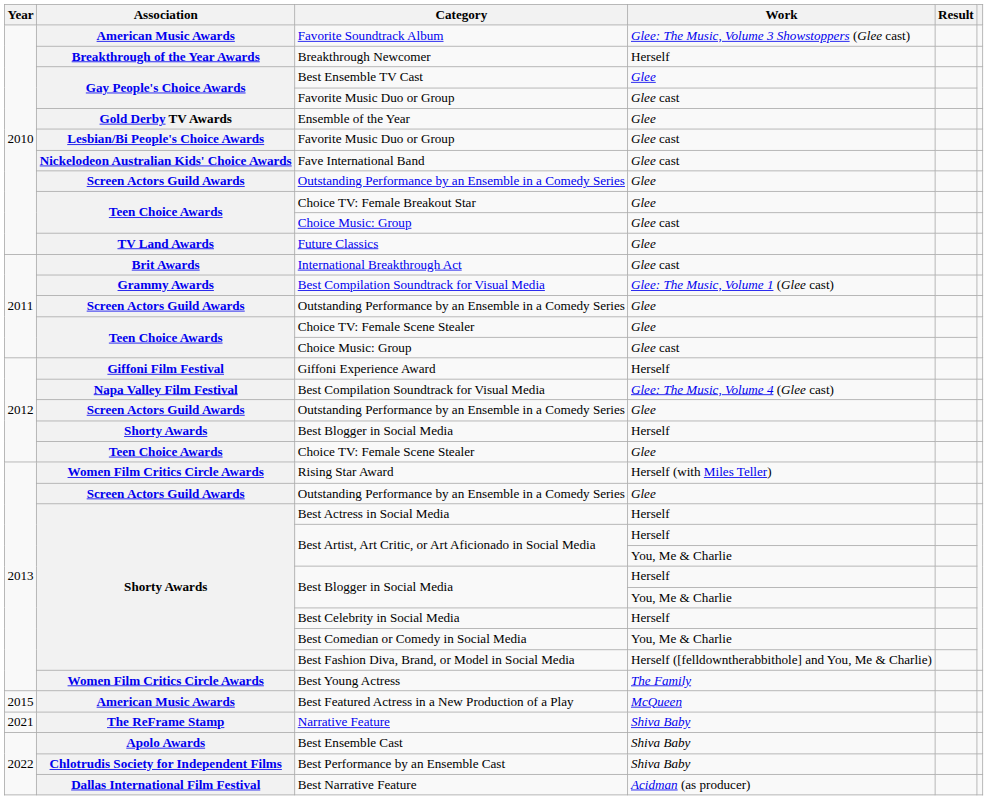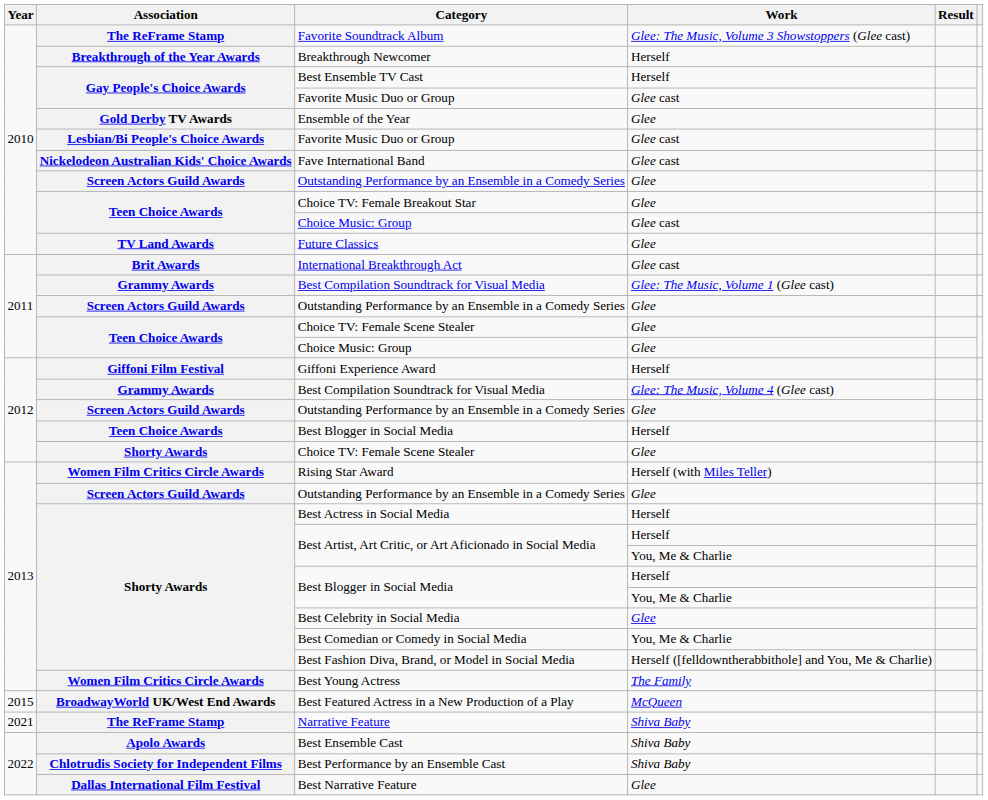 <table class="wikitable plainrowheaders">
 <tr>
 <th scope="col">Year</th>
 <th scope="col">Association</th>
 <th scope="col">Category</th>
 <th scope="col">Work</th>
 <th scope="col">Result</th>
 <th></th>
 </tr>
 <tr>
 <td rowspan="11">2010</td>
-<th scope="row"><a href='#'>American Music Awards</a></th>
+<th scope="row"><a href='#'>The ReFrame Stamp</a></th>
 <td><a href='#'>Favorite Soundtrack Album</a></td>
 <td><em><a href='#'>Glee: The Music, Volume 3 Showstoppers</a></em> (<em>Glee</em> cast)</td>
 <td></td>
 <td style="text-align:center;"></td>
 </tr>
 <tr>
 <th scope="row"><a href='#'>Breakthrough of the Year Awards</a></th>
 <td>Breakthrough Newcomer</td>
 <td>Herself</td>
 <td></td>
 <td style="text-align:center;"></td>
 </tr>
 <tr>
 <th scope="row" rowspan="2"><a href='#'>Gay People's Choice Awards</a></th>
 <td>Best Ensemble TV Cast</td>
-<td><em><a href='#'>Glee</a></em></td>
+<td>Herself</td>
 <td></td>
 <td style="text-align:center;" rowspan="2"></td>
 </tr>
 <tr>
 <td>Favorite Music Duo or Group</td>
 <td><em>Glee</em> cast</td>
 <td></td>
 </tr>
 <tr>
 <th scope="row"><a href='#'>Gold Derby</a> TV Awards</th>
 <td>Ensemble of the Year</td>
 <td><em>Glee</em></td>
 <td></td>
 <td style="text-align:center;"></td>
 </tr>
 <tr>
 <th scope="row"><a href='#'>Lesbian/Bi People's Choice Awards</a></th>
 <td>Favorite Music Duo or Group</td>
 <td><em>Glee</em> cast</td>
 <td></td>
 <td style="text-align:center;"></td>
 </tr>
 <tr>
 <th scope="row"><a href='#'>Nickelodeon Australian Kids' Choice Awards</a></th>
 <td>Fave International Band</td>
 <td><em>Glee</em> cast</td>
 <td></td>
 <td style="text-align:center;"></td>
 </tr>
 <tr>
 <th scope="row"><a href='#'>Screen Actors Guild Awards</a></th>
 <td><a href='#'>Outstanding Performance by an Ensemble in a Comedy Series</a></td>
 <td><em>Glee</em></td>
 <td></td>
 <td style="text-align:center;"></td>
 </tr>
 <tr>
 <th scope="row" rowspan="2"><a href='#'>Teen Choice Awards</a></th>
 <td>Choice TV: Female Breakout Star</td>
 <td><em>Glee</em></td>
 <td></td>
 <td style="text-align:center;"></td>
 </tr>
 <tr>
 <td><a href='#'>Choice Music: Group</a></td>
 <td><em>Glee</em> cast</td>
 <td></td>
 <td style="text-align:center;"></td>
 </tr>
 <tr>
 <th scope="row"><a href='#'>TV Land Awards</a></th>
 <td><a href='#'>Future Classics</a></td>
 <td><em>Glee</em></td>
 <td></td>
 <td style="text-align:center;"></td>
 </tr>
 <tr>
 <td rowspan="5">2011</td>
 <th scope="row"><a href='#'>Brit Awards</a></th>
 <td><a href='#'>International Breakthrough Act</a></td>
 <td><em>Glee</em> cast</td>
 <td></td>
 <td style="text-align:center;"></td>
 </tr>
 <tr>
 <th scope="row"><a href='#'>Grammy Awards</a></th>
 <td><a href='#'>Best Compilation Soundtrack for Visual Media</a></td>
 <td><em><a href='#'>Glee: The Music, Volume 1</a></em> (<em>Glee</em> cast)</td>
 <td></td>
 <td style="text-align:center;"></td>
 </tr>
 <tr>
 <th scope="row"><a href='#'>Screen Actors Guild Awards</a></th>
 <td>Outstanding Performance by an Ensemble in a Comedy Series</td>
 <td><em>Glee</em></td>
 <td></td>
 <td style="text-align:center;"></td>
 </tr>
 <tr>
 <th scope="row" rowspan="2"><a href='#'>Teen Choice Awards</a></th>
 <td>Choice TV: Female Scene Stealer</td>
 <td><em>Glee</em></td>
 <td></td>
 <td style="text-align:center;" rowspan="2"></td>
 </tr>
 <tr>
 <td>Choice Music: Group</td>
-<td><em>Glee</em> cast</td>
+<td><em>Glee</em></td>
 <td></td>
 </tr>
 <tr>
 <td rowspan="5">2012</td>
 <th scope="row"><a href='#'>Giffoni Film Festival</a></th>
 <td>Giffoni Experience Award</td>
 <td>Herself</td>
 <td></td>
 <td style="text-align:center;"></td>
 </tr>
 <tr>
-<th scope="row"><a href='#'>Napa Valley Film Festival</a></th>
+<th scope="row"><a href='#'>Grammy Awards</a></th>
 <td>Best Compilation Soundtrack for Visual Media</td>
 <td><em><a href='#'>Glee: The Music, Volume 4</a></em> (<em>Glee</em> cast)</td>
 <td></td>
 <td style="text-align:center;"></td>
 </tr>
 <tr>
 <th scope="row"><a href='#'>Screen Actors Guild Awards</a></th>
 <td>Outstanding Performance by an Ensemble in a Comedy Series</td>
 <td><em>Glee</em></td>
 <td></td>
 <td style="text-align:center;"></td>
 </tr>
 <tr>
-<th scope="row"><a href='#'>Shorty Awards</a></th>
+<th scope="row"><a href='#'>Teen Choice Awards</a></th>
 <td>Best Blogger in Social Media</td>
 <td>Herself</td>
 <td></td>
 <td style="text-align:center;"></td>
 </tr>
 <tr>
-<th scope="row"><a href='#'>Teen Choice Awards</a></th>
+<th scope="row"><a href='#'>Shorty Awards</a></th>
 <td>Choice TV: Female Scene Stealer</td>
 <td><em>Glee</em></td>
 <td></td>
 <td style="text-align:center;"></td>
 </tr>
 <tr>
 <td rowspan="11">2013</td>
 <th scope="row"><a href='#'>Women Film Critics Circle Awards</a></th>
 <td>Rising Star Award</td>
 <td>Herself (with <a href='#'>Miles Teller</a>)</td>
 <td></td>
 <td style="text-align:center;"></td>
 </tr>
 <tr>
 <th scope="row"><a href='#'>Screen Actors Guild Awards</a></th>
 <td>Outstanding Performance by an Ensemble in a Comedy Series</td>
 <td><em>Glee</em></td>
 <td></td>
 <td style="text-align:center;"></td>
 </tr>
 <tr>
 <th scope="row" rowspan="8">Shorty Awards</th>
 <td>Best Actress in Social Media</td>
 <td>Herself</td>
 <td></td>
 <td style="text-align:center;" rowspan="8"><br></td>
 </tr>
 <tr>
 <td rowspan="2">Best Artist, Art Critic, or Art Aficionado in Social Media</td>
 <td>Herself</td>
 <td></td>
 </tr>
 <tr>
 <td>You, Me & Charlie</td>
 <td></td>
 </tr>
 <tr>
 <td rowspan="2">Best Blogger in Social Media</td>
 <td>Herself</td>
 <td></td>
 </tr>
 <tr>
 <td>You, Me & Charlie</td>
 <td></td>
 </tr>
 <tr>
 <td>Best Celebrity in Social Media</td>
-<td>Herself</td>
+<td><em><a href='#'>Glee</a></em></td>
 <td></td>
 </tr>
 <tr>
 <td>Best Comedian or Comedy in Social Media</td>
 <td>You, Me & Charlie</td>
 <td></td>
 </tr>
 <tr>
 <td>Best Fashion Diva, Brand, or Model in Social Media</td>
 <td>Herself ([felldowntherabbithole] and You, Me & Charlie)</td>
 <td></td>
 </tr>
 <tr>
 <th scope="row"><a href='#'>Women Film Critics Circle Awards</a></th>
 <td>Best Young Actress</td>
 <td><em><a href='#'>The Family</a></em></td>
 <td></td>
 <td style="text-align:center;"></td>
 </tr>
 <tr>
 <td>2015</td>
-<th scope="row"><a href='#'>American Music Awards</a></th>
+<th scope="row"><a href='#'>BroadwayWorld</a> UK/West End Awards</th>
 <td>Best Featured Actress in a New Production of a Play</td>
 <td><em><a href='#'>McQueen</a></em></td>
 <td></td>
 <td style="text-align:center;"></td>
 </tr>
 <tr>
 <td>2021</td>
 <th scope="row"><a href='#'>The ReFrame Stamp</a></th>
 <td><a href='#'>Narrative Feature</a></td>
 <td><em><a href='#'>Shiva Baby</a></em></td>
 <td></td>
 <td style="text-align:center;"></td>
 </tr>
 <tr>
 <td rowspan="3">2022</td>
 <th scope="row"><a href='#'>Apolo Awards</a></th>
 <td>Best Ensemble Cast</td>
 <td><em>Shiva Baby</em></td>
 <td></td>
 <td style="text-align:center;"></td>
 </tr>
 <tr>
 <th scope="row"><a href='#'>Chlotrudis Society for Independent Films</a></th>
 <td>Best Performance by an Ensemble Cast</td>
 <td><em>Shiva Baby</em></td>
 <td></td>
 <td style="text-align:center;"></td>
 </tr>
 <tr>
 <th scope="row"><a href='#'>Dallas International Film Festival</a></th>
 <td>Best Narrative Feature</td>
-<td><em><a href='#'>Acidman</a></em> (as producer)</td>
+<td><em>Glee</em></td>
 <td></td>
 <td style="text-align:center;"></td>
 </tr>
 </table>
